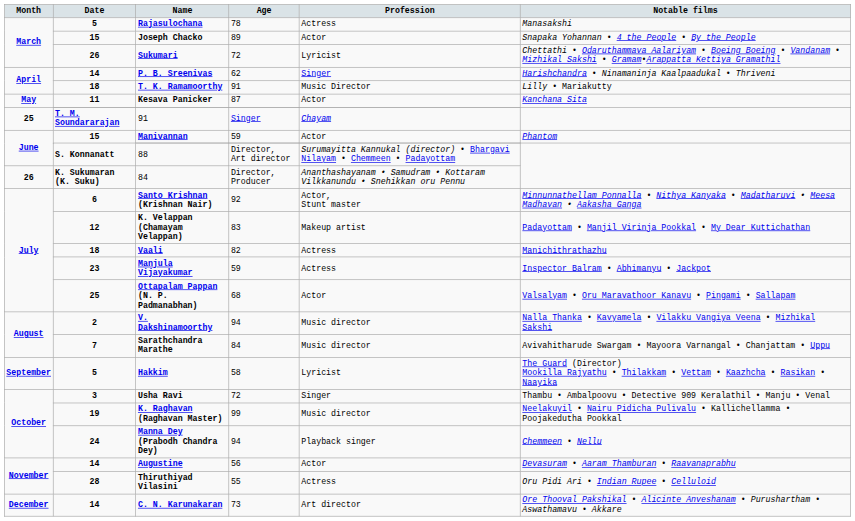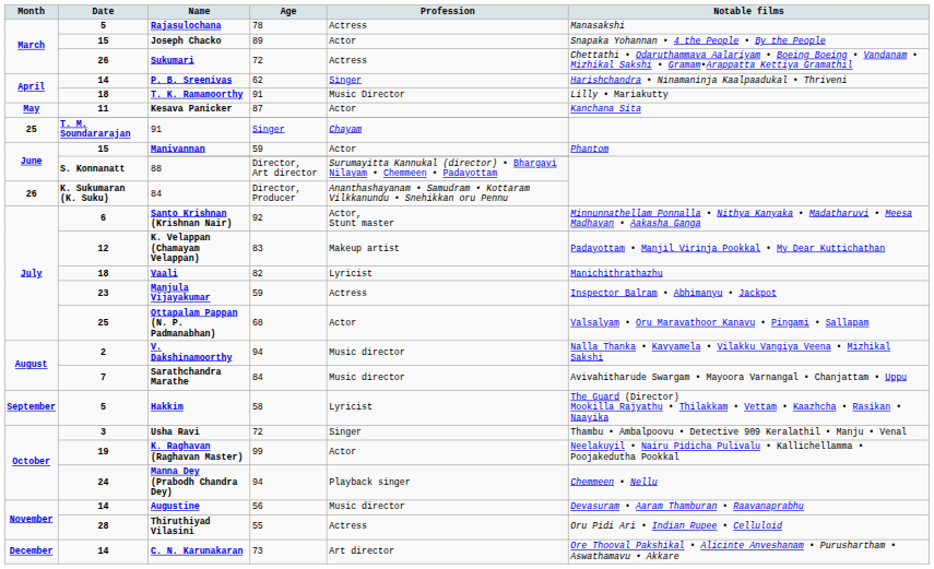 <table class="wikitable sortable"  style="width:100%; font-size:95%;">
 <tr style="background:#dae3e7; text-align:center;">
 <td><strong>Month</strong></td>
 <td><strong>Date</strong></td>
 <td><strong>Name</strong></td>
 <td><strong>Age</strong></td>
 <td><strong>Profession</strong></td>
 <td><strong>Notable films</strong></td>
 </tr>
 <tr valign="center">
 <td rowspan="3" style="text-align:center; vertical-align:center;"><strong><a href='#'>March</a></strong></td>
 <td style="text-align:center; vertical-align:center;"><strong>5</strong></td>
 <td><strong><a href='#'>Rajasulochana</a></strong></td>
 <td>78</td>
 <td>Actress</td>
 <td><em>Manasakshi</em></td>
 </tr>
 <tr valign="center">
 <td style="text-align:center; vertical-align:center;"><strong>15</strong></td>
 <td><strong>Joseph Chacko</strong></td>
 <td>89</td>
 <td>Actor</td>
 <td><em>Snapaka Yohannan</em>  • <em><a href='#'>4 the People</a></em> •  <em><a href='#'>By the People</a></em></td>
 </tr>
 <tr valign="center">
 <td style="text-align:center; vertical-align:center;"><strong>26</strong></td>
 <td><strong><a href='#'>Sukumari</a></strong></td>
 <td>72</td>
-<td>Lyricist</td>
+<td>Actress</td>
 <td><em>Chettathi</em>  • <em><a href='#'>Odaruthammava Aalariyam</a></em> • <em><a href='#'>Boeing Boeing</a></em>  • <em><a href='#'>Vandanam</a></em> • <em><a href='#'>Mizhikal Sakshi</a></em> • <em><a href='#'>Gramam</a></em>•<em><a href='#'>Arappatta Kettiya Gramathil</a></em></td>
 </tr>
 <tr valign="center">
 <td rowspan="2" style="text-align:center; vertical-align:center;"><strong><a href='#'>April</a></strong></td>
 <td style="text-align:center; vertical-align:center;"><strong>14</strong></td>
 <td><strong><a href='#'>P. B. Sreenivas</a></strong></td>
 <td>62</td>
 <td><a href='#'>Singer</a></td>
 <td><em><a href='#'>Harishchandra</a></em>  •  <em>Ninamaninja Kaalpaadukal</em> • <em>Thriveni</em></td>
 </tr>
 <tr valign="center">
 <td style="text-align:center; vertical-align:center;"><strong>18</strong></td>
 <td><strong><a href='#'>T. K. Ramamoorthy</a></strong></td>
 <td>91</td>
 <td>Music Director</td>
 <td><em>Lilly</em>   •  Mariakutty</td>
 </tr>
 <tr valign="center">
 <td rowspan="2" style="text-align:center; vertical-align:center;"><strong><a href='#'>May</a></strong></td>
 <td style="text-align:center; vertical-align:center;"><strong>11</strong></td>
 <td><strong>Kesava Panicker</strong></td>
 <td>87</td>
 <td>Actor</td>
 <td><em><a href='#'>Kanchana Sita</a></em></td>
 </tr>
 <tr>
 </tr>
 <tr valign="center">
 <td style="text-align:center; vertical-align:center;"><strong>25</strong></td>
 <td><strong><a href='#'>T. M. Soundararajan</a></strong></td>
 <td>91</td>
 <td><a href='#'>Singer</a></td>
 <td><em><a href='#'>Chayam</a></em></td>
 </tr>
 <tr valign="center">
 <td rowspan="3" style="text-align:center; vertical-align:center;"><strong><a href='#'>June</a></strong></td>
 <td rowspan="2" style="text-align:center; vertical-align:center;"><strong>15</strong></td>
 <td><strong><a href='#'>Manivannan</a></strong></td>
 <td>59</td>
 <td>Actor</td>
 <td><em><a href='#'>Phantom</a></em></td>
 </tr>
 <tr>
 </tr>
 <tr valign="center">
 <td><strong>S. Konnanatt</strong></td>
 <td>88</td>
 <td>Director, <br>Art director</td>
 <td><em>Surumayitta Kannukal (director)</em>  •  <a href='#'>Bhargavi Nilayam</a>  •  <a href='#'>Chemmeen</a>   • <a href='#'>Padayottam</a></td>
 </tr>
 <tr valign="center">
 <td style="text-align:center; vertical-align:center;"><strong>26</strong></td>
 <td><strong>K. Sukumaran <br> (K. Suku)</strong></td>
 <td>84</td>
 <td>Director, Producer</td>
 <td><em>Ananthashayanam  •   Samudram  •   Kottaram Vilkkanundu   •  Snehikkan oru Pennu</em></td>
 </tr>
 <tr |- valign="center">
 <td rowspan="5" style="text-align:center; vertical-align:center;"><strong><a href='#'>July</a></strong></td>
 <td style="text-align:center; vertical-align:center;"><strong>6</strong></td>
 <td><strong><a href='#'>Santo Krishnan</a><br> (Krishnan Nair)</strong></td>
 <td>92</td>
 <td>Actor,<br> Stunt master</td>
 <td><em><a href='#'>Minnunnathellam Ponnalla</a></em>  •  <em><a href='#'>Nithya Kanyaka</a></em> • <em><a href='#'>Madatharuvi</a>  •  <a href='#'>Meesa Madhavan</a>  •  <a href='#'>Aakasha Ganga</a></em></td>
 </tr>
 <tr valign="center">
 <td style="text-align:center; vertical-align:center;"><strong>12</strong></td>
 <td><strong>K. Velappan<br> (Chamayam Velappan)</strong></td>
 <td>83</td>
 <td>Makeup artist</td>
 <td><a href='#'>Padayottam</a>  •   <a href='#'>Manjil Virinja Pookkal</a>  •   <a href='#'>My Dear Kuttichathan</a></td>
 </tr>
 <tr valign="center">
 <td style="text-align:center; vertical-align:center;"><strong>18</strong></td>
 <td><strong><a href='#'>Vaali</a></strong></td>
 <td>82</td>
-<td>Actress</td>
+<td>Lyricist</td>
 <td><a href='#'>Manichithrathazhu</a></td>
 </tr>
 <tr valign="center">
 <td style="text-align:center; vertical-align:center;"><strong>23</strong></td>
 <td><strong><a href='#'>Manjula Vijayakumar</a></strong></td>
 <td>59</td>
 <td>Actress</td>
 <td><a href='#'>Inspector Balram</a>  •    <a href='#'>Abhimanyu</a>  •    <a href='#'>Jackpot</a></td>
 </tr>
 <tr valign="center">
 <td style="text-align:center; vertical-align:center;"><strong>25</strong></td>
 <td><strong><a href='#'>Ottapalam Pappan</a> <br> (N. P. Padmanabhan)</strong></td>
 <td>68</td>
 <td>Actor</td>
 <td><a href='#'>Valsalyam</a>  •    <a href='#'>Oru Maravathoor Kanavu</a>  •    <a href='#'>Pingami</a> •    <a href='#'>Sallapam</a></td>
 </tr>
 <tr>
 <td rowspan="2" style="text-align:center; vertical-align:center;"><strong><a href='#'>August</a></strong></td>
 <td style="text-align:center; vertical-align:center;"><strong>2</strong></td>
 <td><strong><a href='#'>V. Dakshinamoorthy</a></strong></td>
 <td>94</td>
 <td>Music director</td>
 <td><a href='#'>Nalla Thanka</a> •  <a href='#'>Kavyamela</a>  •  <a href='#'>Vilakku Vangiya Veena</a> •    <a href='#'>Mizhikal Sakshi</a></td>
 </tr>
 <tr valign="center">
 <td style="text-align:center; vertical-align:center;"><strong>7</strong></td>
 <td><strong>Sarathchandra Marathe</strong></td>
 <td>84</td>
 <td>Music director</td>
 <td>Avivahitharude Swargam •   Mayoora Varnangal  •  Chanjattam •   <a href='#'>Uppu</a></td>
 </tr>
 <tr>
 <td rowspan="1" style="text-align:center; vertical-align:center;"><strong><a href='#'>September</a></strong></td>
 <td style="text-align:center; vertical-align:center;"><strong>5</strong></td>
 <td><strong><a href='#'>Hakkim</a></strong></td>
 <td>58</td>
 <td>Lyricist</td>
 <td><a href='#'>The Guard</a> (Director) <br> <a href='#'>Mookilla Rajyathu</a>  •  <a href='#'>Thilakkam</a> •    <a href='#'>Vettam</a> • <a href='#'>Kaazhcha</a> • <a href='#'>Rasikan</a> • <a href='#'>Naayika</a></td>
 </tr>
 <tr>
 <td rowspan="3" style="text-align:center; vertical-align:center;"><strong><a href='#'>October</a></strong></td>
 <td style="text-align:center; vertical-align:center;"><strong>3</strong></td>
 <td><strong>Usha Ravi</strong></td>
 <td>72</td>
 <td>Singer</td>
 <td>Thambu  • Ambalpoovu  • Detective 909 Keralathil •  Manju •  Venal</td>
 </tr>
 <tr valign="center">
 <td style="text-align:center; vertical-align:center;"><strong>19</strong></td>
 <td><strong><a href='#'>K. Raghavan</a><br>(Raghavan Master)</strong></td>
 <td>99</td>
-<td>Music director</td>
+<td>Actor</td>
 <td><a href='#'>Neelakuyil</a>  • <a href='#'>Nairu Pidicha Pulivalu</a>  • Kallichellamma  • Poojakedutha Pookkal<br></td>
 </tr>
 <tr valign="center">
 <td style="text-align:center; vertical-align:center;"><strong>24</strong></td>
 <td><strong><a href='#'>Manna Dey</a><br> (Prabodh Chandra Dey)</strong></td>
 <td>94</td>
 <td>Playback singer</td>
 <td><em><a href='#'>Chemmeen</a></em> • <em><a href='#'>Nellu</a></em><br></td>
 </tr>
 <tr valign="center">
 <td rowspan="2" style="text-align:center; vertical-align:center;"><strong><a href='#'>November</a></strong></td>
 <td style="text-align:center; vertical-align:center;"><strong>14</strong></td>
 <td><strong><a href='#'>Augustine</a></strong></td>
 <td>56</td>
-<td>Actor</td>
+<td>Music director</td>
 <td><em><a href='#'>Devasuram</a></em> • <em><a href='#'>Aaram Thamburan</a></em> • <em> <a href='#'>Raavanaprabhu</a></em></td>
 </tr>
 <tr valign="center">
 <td style="text-align:center; vertical-align:center;"><strong>28</strong></td>
 <td><strong>Thiruthiyad Vilasini</strong></td>
 <td>55</td>
 <td>Actress</td>
 <td><em>Oru Pidi Ari</em> •  <em><a href='#'>Indian Rupee</a></em> • <em><a href='#'>Celluloid</a></em><br></td>
 </tr>
 <tr valign="center">
 <td rowspan="1" style="text-align:center; vertical-align:center;"><strong><a href='#'>December</a></strong></td>
 <td style="text-align:center; vertical-align:center;"><strong>14</strong></td>
 <td><strong><a href='#'>C. N. Karunakaran</a></strong></td>
 <td>73</td>
 <td>Art director</td>
 <td><em><a href='#'>Ore Thooval Pakshikal</a></em> • <em><a href='#'>Alicinte Anveshanam</a></em> • <em>Purushartham</em> • <em>Aswathamavu</em> • <em>Akkare</em></td>
 </tr>
 </table>
